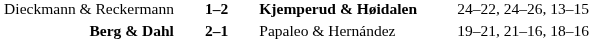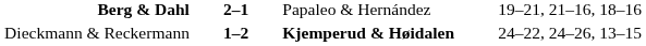 <table>
 <tr>
 <th width=200></th>
 <th width=80></th>
 <th width=200></th>
 <th width=220></th>
 </tr>
 <tr>
+<td align=right><strong>Berg & Dahl</strong></td>
+<td align=center><strong>2–1</strong></td>
+<td align=left>Papaleo & Hernández</td>
+<td>19–21, 21–16, 18–16</td>
+</tr>
+<tr>
 <td align=right>Dieckmann & Reckermann</td>
 <td align=center><strong>1–2</strong></td>
 <td align=left><strong>Kjemperud & Høidalen</strong></td>
 <td>24–22, 24–26, 13–15</td>
 </tr>
-<tr>
-<td align=right><strong>Berg & Dahl</strong></td>
-<td align=center><strong>2–1</strong></td>
-<td align=left>Papaleo & Hernández</td>
-<td>19–21, 21–16, 18–16</td>
-</tr>
 </table>
